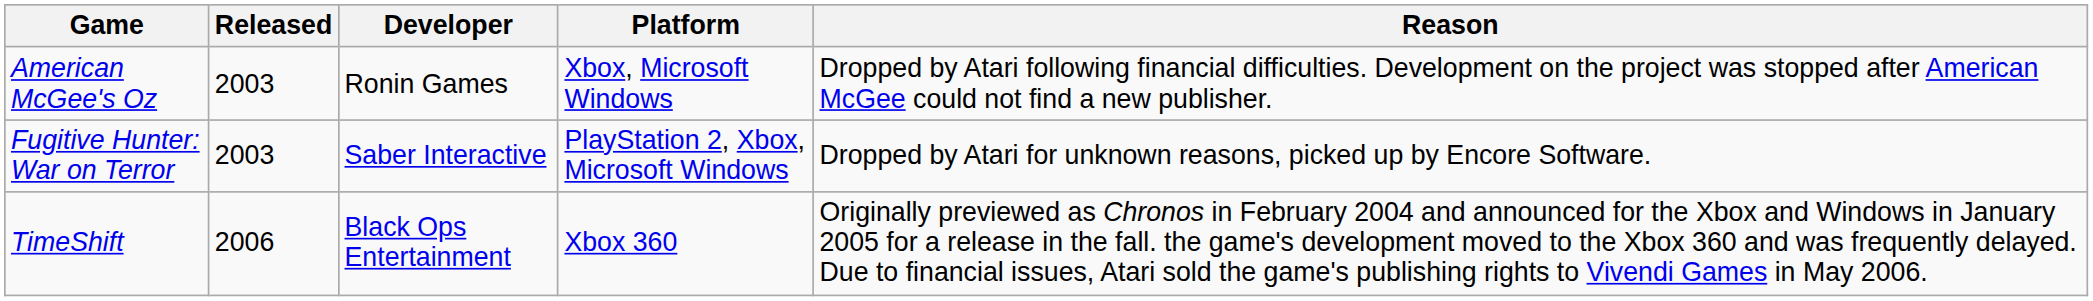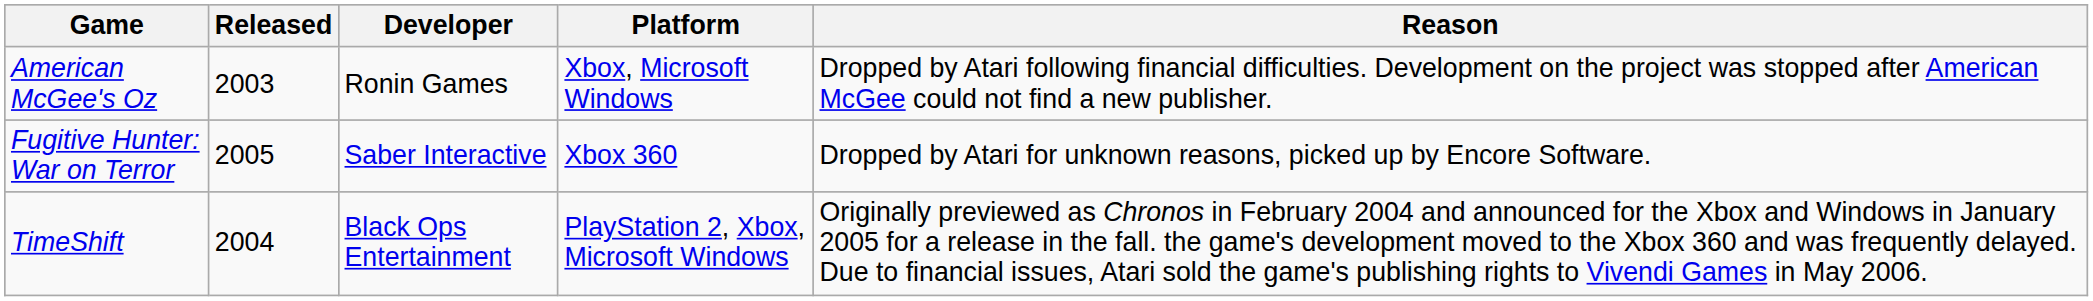 <table class="wikitable sortable">
 <tr>
 <th>Game</th>
 <th>Released</th>
 <th>Developer</th>
 <th>Platform</th>
 <th>Reason</th>
 </tr>
 <tr>
 <td><em><a href='#'>American McGee's Oz</a></em></td>
 <td>2003</td>
 <td>Ronin Games</td>
 <td><a href='#'>Xbox</a>, <a href='#'>Microsoft Windows</a></td>
 <td>Dropped by Atari following financial difficulties. Development on the project was stopped after <a href='#'>American McGee</a> could not find a new publisher.</td>
 </tr>
 <tr>
 <td><em><a href='#'>Fugitive Hunter: War on Terror</a></em></td>
-<td>2003</td>
+<td>2005</td>
 <td><a href='#'>Saber Interactive</a></td>
-<td><a href='#'>PlayStation 2</a>, <a href='#'>Xbox</a>, <a href='#'>Microsoft Windows</a></td>
+<td><a href='#'>Xbox 360</a></td>
 <td>Dropped by Atari for unknown reasons, picked up by Encore Software.</td>
 </tr>
 <tr>
 <td><em><a href='#'>TimeShift</a></em></td>
-<td>2006</td>
+<td>2004</td>
 <td><a href='#'>Black Ops Entertainment</a></td>
-<td><a href='#'>Xbox 360</a></td>
+<td><a href='#'>PlayStation 2</a>, <a href='#'>Xbox</a>, <a href='#'>Microsoft Windows</a></td>
 <td>Originally previewed as <em>Chronos</em> in February 2004 and announced for the Xbox and Windows in January 2005 for a release in the fall. the game's development moved to the Xbox 360 and was frequently delayed. Due to financial issues, Atari sold the game's publishing rights to <a href='#'>Vivendi Games</a> in May 2006.</td>
 </tr>
 </table>
